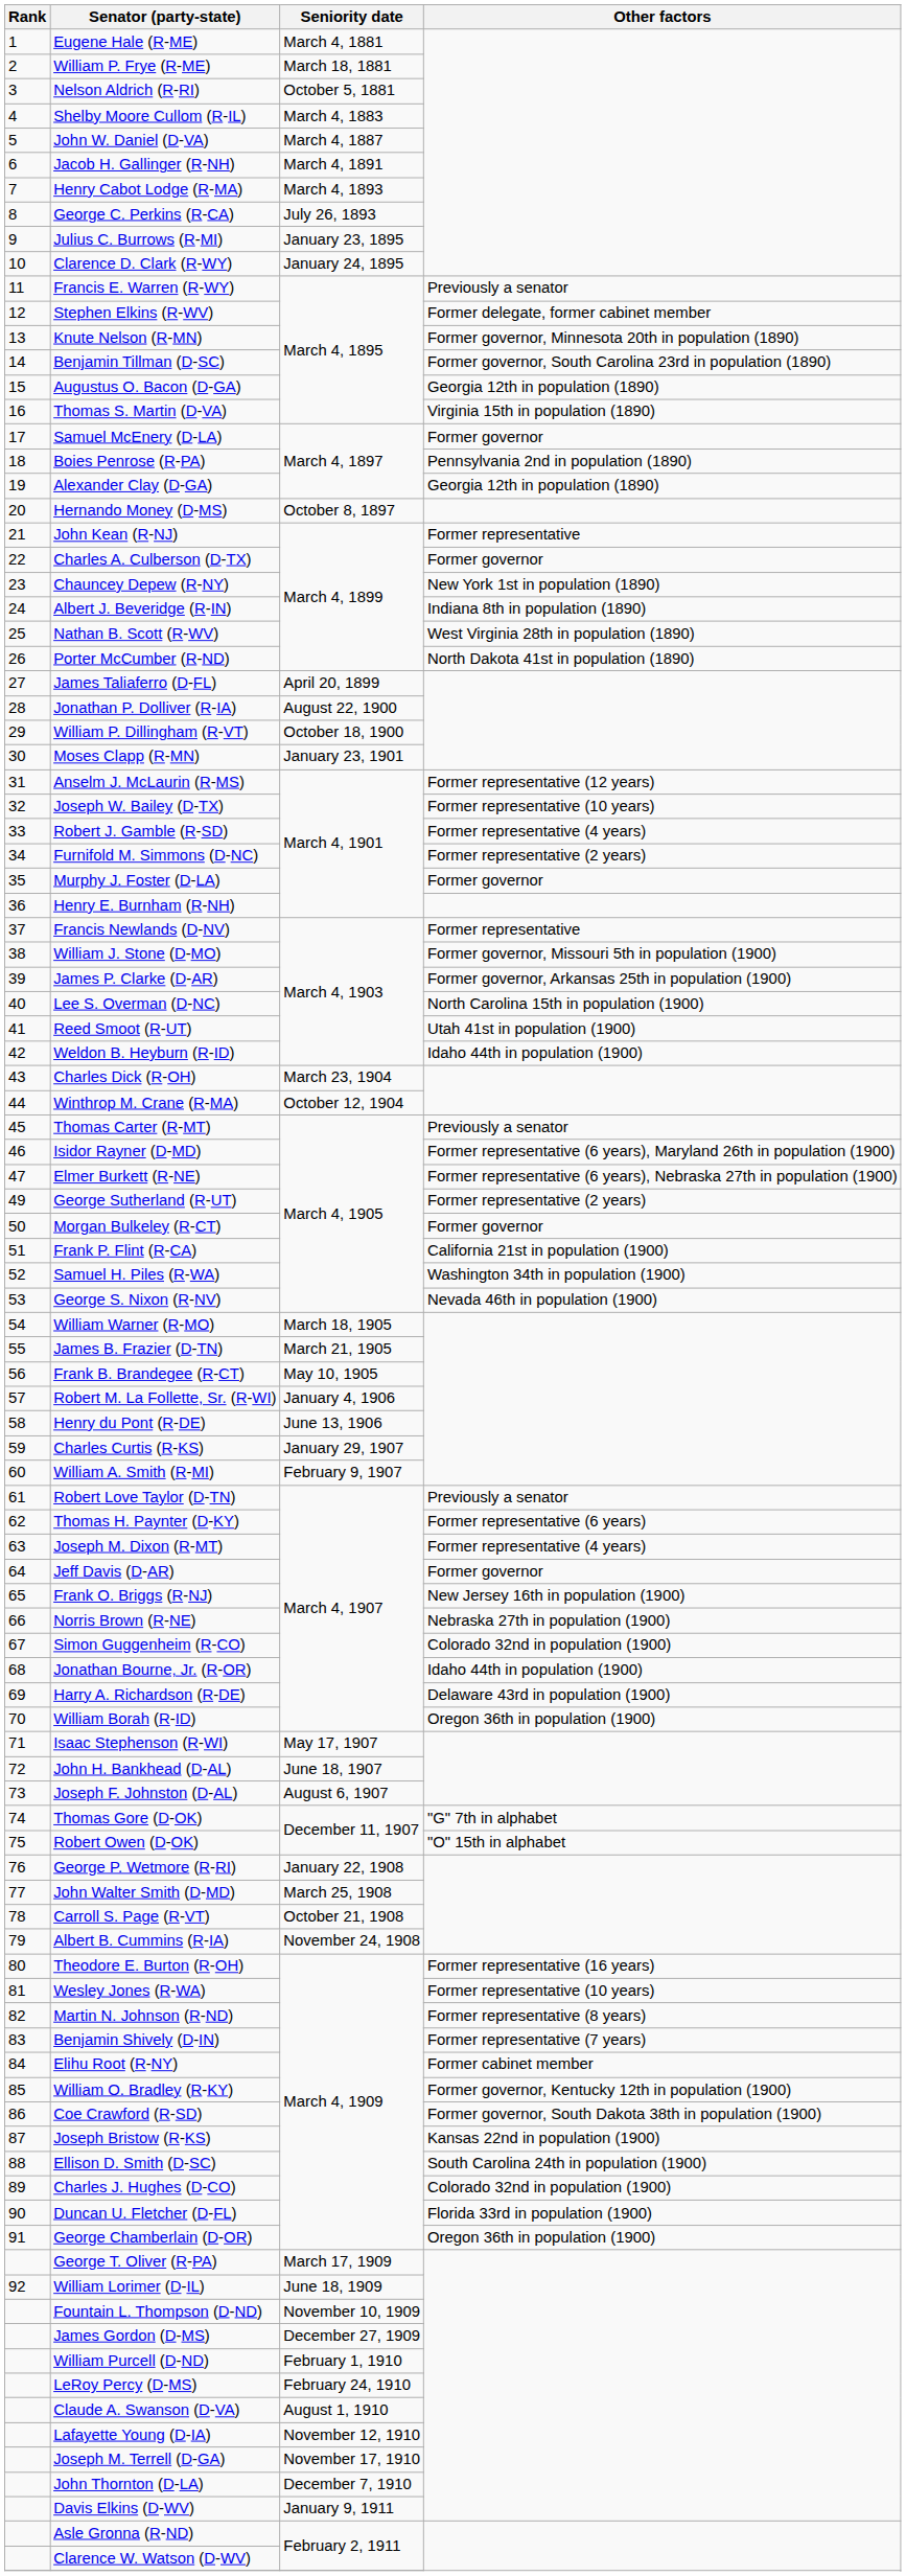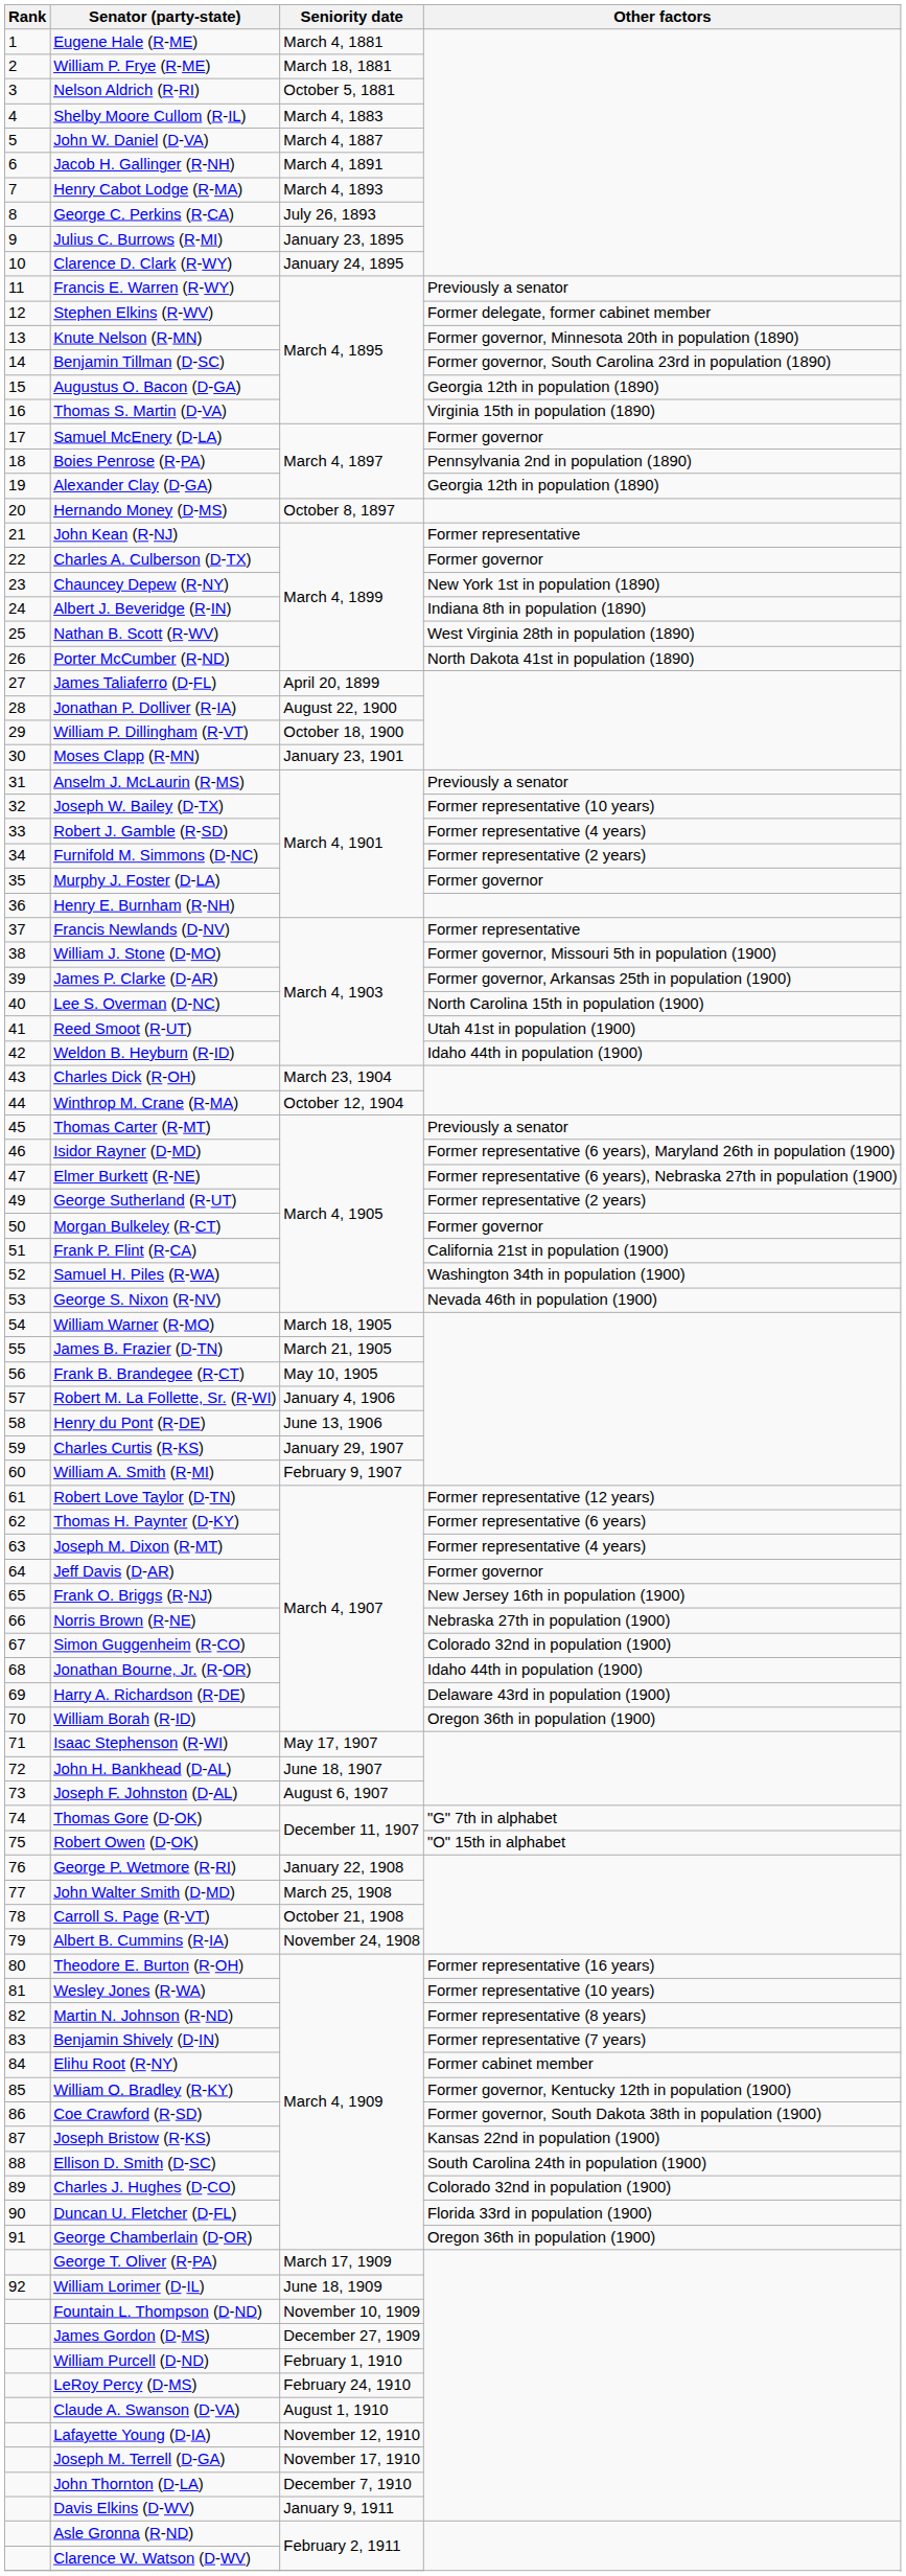 <table class=wikitable>
 <tr valign=bottom>
 <th>Rank</th>
 <th>Senator (party-state)</th>
 <th>Seniority date</th>
 <th>Other factors</th>
 </tr>
 <tr>
 <td>1</td>
 <td><a href='#'>Eugene Hale</a> (<a href='#'>R</a>-<a href='#'>ME</a>)</td>
 <td>March 4, 1881</td>
 <td rowspan=10></td>
 </tr>
 <tr>
 <td>2</td>
 <td><a href='#'>William P. Frye</a> (<a href='#'>R</a>-<a href='#'>ME</a>)</td>
 <td>March 18, 1881</td>
 </tr>
 <tr>
 <td>3</td>
 <td><a href='#'>Nelson Aldrich</a> (<a href='#'>R</a>-<a href='#'>RI</a>)</td>
 <td>October 5, 1881</td>
 </tr>
 <tr>
 <td>4</td>
 <td><a href='#'>Shelby Moore Cullom</a> (<a href='#'>R</a>-<a href='#'>IL</a>)</td>
 <td>March 4, 1883</td>
 </tr>
 <tr>
 <td>5</td>
 <td><a href='#'>John W. Daniel</a> (<a href='#'>D</a>-<a href='#'>VA</a>)</td>
 <td>March 4, 1887</td>
 </tr>
 <tr>
 <td>6</td>
 <td><a href='#'>Jacob H. Gallinger</a> (<a href='#'>R</a>-<a href='#'>NH</a>)</td>
 <td>March 4, 1891</td>
 </tr>
 <tr>
 <td>7</td>
 <td><a href='#'>Henry Cabot Lodge</a> (<a href='#'>R</a>-<a href='#'>MA</a>)</td>
 <td>March 4, 1893</td>
 </tr>
 <tr>
 <td>8</td>
 <td><a href='#'>George C. Perkins</a> (<a href='#'>R</a>-<a href='#'>CA</a>)</td>
 <td>July 26, 1893</td>
 </tr>
 <tr>
 <td>9</td>
 <td><a href='#'>Julius C. Burrows</a> (<a href='#'>R</a>-<a href='#'>MI</a>)</td>
 <td>January 23, 1895</td>
 </tr>
 <tr>
 <td>10</td>
 <td><a href='#'>Clarence D. Clark</a> (<a href='#'>R</a>-<a href='#'>WY</a>)</td>
 <td>January 24, 1895</td>
 </tr>
 <tr>
 <td>11</td>
 <td><a href='#'>Francis E. Warren</a> (<a href='#'>R</a>-<a href='#'>WY</a>)</td>
 <td rowspan=6>March 4, 1895</td>
 <td>Previously a senator</td>
 </tr>
 <tr>
 <td>12</td>
 <td><a href='#'>Stephen Elkins</a> (<a href='#'>R</a>-<a href='#'>WV</a>)</td>
 <td>Former delegate, former cabinet member</td>
 </tr>
 <tr>
 <td>13</td>
 <td><a href='#'>Knute Nelson</a> (<a href='#'>R</a>-<a href='#'>MN</a>)</td>
 <td>Former governor, Minnesota 20th in population (1890)</td>
 </tr>
 <tr>
 <td>14</td>
 <td><a href='#'>Benjamin Tillman</a> (<a href='#'>D</a>-<a href='#'>SC</a>)</td>
 <td>Former governor, South Carolina 23rd in population (1890)</td>
 </tr>
 <tr>
 <td>15</td>
 <td><a href='#'>Augustus O. Bacon</a> (<a href='#'>D</a>-<a href='#'>GA</a>)</td>
 <td>Georgia 12th in population (1890)</td>
 </tr>
 <tr>
 <td>16</td>
 <td><a href='#'>Thomas S. Martin</a> (<a href='#'>D</a>-<a href='#'>VA</a>)</td>
 <td>Virginia 15th in population (1890)</td>
 </tr>
 <tr>
 <td>17</td>
 <td><a href='#'>Samuel McEnery</a> (<a href='#'>D</a>-<a href='#'>LA</a>)</td>
 <td rowspan=3>March 4, 1897</td>
 <td>Former governor</td>
 </tr>
 <tr>
 <td>18</td>
 <td><a href='#'>Boies Penrose</a> (<a href='#'>R</a>-<a href='#'>PA</a>)</td>
 <td>Pennsylvania 2nd in population (1890)</td>
 </tr>
 <tr>
 <td>19</td>
 <td><a href='#'>Alexander Clay</a> (<a href='#'>D</a>-<a href='#'>GA</a>)</td>
 <td>Georgia 12th in population (1890)</td>
 </tr>
 <tr>
 <td>20</td>
 <td><a href='#'>Hernando Money</a> (<a href='#'>D</a>-<a href='#'>MS</a>)</td>
 <td>October 8, 1897</td>
 <td></td>
 </tr>
 <tr>
 <td>21</td>
 <td><a href='#'>John Kean</a> (<a href='#'>R</a>-<a href='#'>NJ</a>)</td>
 <td rowspan=6>March 4, 1899</td>
 <td>Former representative</td>
 </tr>
 <tr>
 <td>22</td>
 <td><a href='#'>Charles A. Culberson</a> (<a href='#'>D</a>-<a href='#'>TX</a>)</td>
 <td>Former governor</td>
 </tr>
 <tr>
 <td>23</td>
 <td><a href='#'>Chauncey Depew</a> (<a href='#'>R</a>-<a href='#'>NY</a>)</td>
 <td>New York 1st in population (1890)</td>
 </tr>
 <tr>
 <td>24</td>
 <td><a href='#'>Albert J. Beveridge</a> (<a href='#'>R</a>-<a href='#'>IN</a>)</td>
 <td>Indiana 8th in population (1890)</td>
 </tr>
 <tr>
 <td>25</td>
 <td><a href='#'>Nathan B. Scott</a> (<a href='#'>R</a>-<a href='#'>WV</a>)</td>
 <td>West Virginia 28th in population (1890)</td>
 </tr>
 <tr>
 <td>26</td>
 <td><a href='#'>Porter McCumber</a> (<a href='#'>R</a>-<a href='#'>ND</a>)</td>
 <td>North Dakota 41st in population (1890)</td>
 </tr>
 <tr>
 <td>27</td>
 <td><a href='#'>James Taliaferro</a> (<a href='#'>D</a>-<a href='#'>FL</a>)</td>
 <td>April 20, 1899</td>
 <td rowspan=4></td>
 </tr>
 <tr>
 <td>28</td>
 <td><a href='#'>Jonathan P. Dolliver</a> (<a href='#'>R</a>-<a href='#'>IA</a>)</td>
 <td>August 22, 1900</td>
 </tr>
 <tr>
 <td>29</td>
 <td><a href='#'>William P. Dillingham</a> (<a href='#'>R</a>-<a href='#'>VT</a>)</td>
 <td>October 18, 1900</td>
 </tr>
 <tr>
 <td>30</td>
 <td><a href='#'>Moses Clapp</a> (<a href='#'>R</a>-<a href='#'>MN</a>)</td>
 <td>January 23, 1901</td>
 </tr>
 <tr>
 <td>31</td>
 <td><a href='#'>Anselm J. McLaurin</a> (<a href='#'>R</a>-<a href='#'>MS</a>)</td>
 <td rowspan=6>March 4, 1901</td>
-<td>Former representative (12 years)</td>
+<td>Previously a senator</td>
 </tr>
 <tr>
 <td>32</td>
 <td><a href='#'>Joseph W. Bailey</a> (<a href='#'>D</a>-<a href='#'>TX</a>)</td>
 <td>Former representative (10 years)</td>
 </tr>
 <tr>
 <td>33</td>
 <td><a href='#'>Robert J. Gamble</a> (<a href='#'>R</a>-<a href='#'>SD</a>)</td>
 <td>Former representative (4 years)</td>
 </tr>
 <tr>
 <td>34</td>
 <td><a href='#'>Furnifold M. Simmons</a> (<a href='#'>D</a>-<a href='#'>NC</a>)</td>
 <td>Former representative (2 years)</td>
 </tr>
 <tr>
 <td>35</td>
 <td><a href='#'>Murphy J. Foster</a> (<a href='#'>D</a>-<a href='#'>LA</a>)</td>
 <td>Former governor</td>
 </tr>
 <tr>
 <td>36</td>
 <td><a href='#'>Henry E. Burnham</a> (<a href='#'>R</a>-<a href='#'>NH</a>)</td>
 <td></td>
 </tr>
 <tr>
 <td>37</td>
 <td><a href='#'>Francis Newlands</a> (<a href='#'>D</a>-<a href='#'>NV</a>)</td>
 <td rowspan=6>March 4, 1903</td>
 <td>Former representative</td>
 </tr>
 <tr>
 <td>38</td>
 <td><a href='#'>William J. Stone</a> (<a href='#'>D</a>-<a href='#'>MO</a>)</td>
 <td>Former governor, Missouri 5th in population (1900)</td>
 </tr>
 <tr>
 <td>39</td>
 <td><a href='#'>James P. Clarke</a> (<a href='#'>D</a>-<a href='#'>AR</a>)</td>
 <td>Former governor, Arkansas 25th in population (1900)</td>
 </tr>
 <tr>
 <td>40</td>
 <td><a href='#'>Lee S. Overman</a> (<a href='#'>D</a>-<a href='#'>NC</a>)</td>
 <td>North Carolina 15th in population (1900)</td>
 </tr>
 <tr>
 <td>41</td>
 <td><a href='#'>Reed Smoot</a> (<a href='#'>R</a>-<a href='#'>UT</a>)</td>
 <td>Utah 41st in population (1900)</td>
 </tr>
 <tr>
 <td>42</td>
 <td><a href='#'>Weldon B. Heyburn</a> (<a href='#'>R</a>-<a href='#'>ID</a>)</td>
 <td>Idaho 44th in population (1900)</td>
 </tr>
 <tr>
 <td>43</td>
 <td><a href='#'>Charles Dick</a> (<a href='#'>R</a>-<a href='#'>OH</a>)</td>
 <td>March 23, 1904</td>
 <td rowspan=2></td>
 </tr>
 <tr>
 <td>44</td>
 <td><a href='#'>Winthrop M. Crane</a> (<a href='#'>R</a>-<a href='#'>MA</a>)</td>
 <td>October 12, 1904</td>
 </tr>
 <tr>
 <td>45</td>
 <td><a href='#'>Thomas Carter</a> (<a href='#'>R</a>-<a href='#'>MT</a>)</td>
 <td rowspan=8>March 4, 1905</td>
 <td>Previously a senator</td>
 </tr>
 <tr>
 <td>46</td>
 <td><a href='#'>Isidor Rayner</a> (<a href='#'>D</a>-<a href='#'>MD</a>)</td>
 <td>Former representative (6 years), Maryland 26th in population (1900)</td>
 </tr>
 <tr>
 <td>47</td>
 <td><a href='#'>Elmer Burkett</a> (<a href='#'>R</a>-<a href='#'>NE</a>)</td>
 <td>Former representative (6 years), Nebraska 27th in population (1900)</td>
 </tr>
 <tr>
 <td>49</td>
 <td><a href='#'>George Sutherland</a> (<a href='#'>R</a>-<a href='#'>UT</a>)</td>
 <td>Former representative (2 years)</td>
 </tr>
 <tr>
 <td>50</td>
 <td><a href='#'>Morgan Bulkeley</a> (<a href='#'>R</a>-<a href='#'>CT</a>)</td>
 <td>Former governor</td>
 </tr>
 <tr>
 <td>51</td>
 <td><a href='#'>Frank P. Flint</a> (<a href='#'>R</a>-<a href='#'>CA</a>)</td>
 <td>California 21st in population (1900)</td>
 </tr>
 <tr>
 <td>52</td>
 <td><a href='#'>Samuel H. Piles</a> (<a href='#'>R</a>-<a href='#'>WA</a>)</td>
 <td>Washington 34th in population (1900)</td>
 </tr>
 <tr>
 <td>53</td>
 <td><a href='#'>George S. Nixon</a> (<a href='#'>R</a>-<a href='#'>NV</a>)</td>
 <td>Nevada 46th in population (1900)</td>
 </tr>
 <tr>
 <td>54</td>
 <td><a href='#'>William Warner</a> (<a href='#'>R</a>-<a href='#'>MO</a>)</td>
 <td>March 18, 1905</td>
 <td rowspan=7></td>
 </tr>
 <tr>
 <td>55</td>
 <td><a href='#'>James B. Frazier</a> (<a href='#'>D</a>-<a href='#'>TN</a>)</td>
 <td>March 21, 1905</td>
 </tr>
 <tr>
 <td>56</td>
 <td><a href='#'>Frank B. Brandegee</a> (<a href='#'>R</a>-<a href='#'>CT</a>)</td>
 <td>May 10, 1905</td>
 </tr>
 <tr>
 <td>57</td>
 <td><a href='#'>Robert M. La Follette, Sr.</a> (<a href='#'>R</a>-<a href='#'>WI</a>)</td>
 <td>January 4, 1906</td>
 </tr>
 <tr>
 <td>58</td>
 <td><a href='#'>Henry du Pont</a> (<a href='#'>R</a>-<a href='#'>DE</a>)</td>
 <td>June 13, 1906</td>
 </tr>
 <tr>
 <td>59</td>
 <td><a href='#'>Charles Curtis</a> (<a href='#'>R</a>-<a href='#'>KS</a>)</td>
 <td>January 29, 1907</td>
 </tr>
 <tr>
 <td>60</td>
 <td><a href='#'>William A. Smith</a> (<a href='#'>R</a>-<a href='#'>MI</a>)</td>
 <td>February 9, 1907</td>
 </tr>
 <tr>
 <td>61</td>
 <td><a href='#'>Robert Love Taylor</a> (<a href='#'>D</a>-<a href='#'>TN</a>)</td>
 <td rowspan=10>March 4, 1907</td>
-<td>Previously a senator</td>
+<td>Former representative (12 years)</td>
 </tr>
 <tr>
 <td>62</td>
 <td><a href='#'>Thomas H. Paynter</a> (<a href='#'>D</a>-<a href='#'>KY</a>)</td>
 <td>Former representative (6 years)</td>
 </tr>
 <tr>
 <td>63</td>
 <td><a href='#'>Joseph M. Dixon</a> (<a href='#'>R</a>-<a href='#'>MT</a>)</td>
 <td>Former representative (4 years)</td>
 </tr>
 <tr>
 <td>64</td>
 <td><a href='#'>Jeff Davis</a> (<a href='#'>D</a>-<a href='#'>AR</a>)</td>
 <td>Former governor</td>
 </tr>
 <tr>
 <td>65</td>
 <td><a href='#'>Frank O. Briggs</a> (<a href='#'>R</a>-<a href='#'>NJ</a>)</td>
 <td>New Jersey 16th in population (1900)</td>
 </tr>
 <tr>
 <td>66</td>
 <td><a href='#'>Norris Brown</a> (<a href='#'>R</a>-<a href='#'>NE</a>)</td>
 <td>Nebraska 27th in population (1900)</td>
 </tr>
 <tr>
 <td>67</td>
 <td><a href='#'>Simon Guggenheim</a> (<a href='#'>R</a>-<a href='#'>CO</a>)</td>
 <td>Colorado 32nd in population (1900)</td>
 </tr>
 <tr>
 <td>68</td>
 <td><a href='#'>Jonathan Bourne, Jr.</a> (<a href='#'>R</a>-<a href='#'>OR</a>)</td>
 <td>Idaho 44th in population (1900)</td>
 </tr>
 <tr>
 <td>69</td>
 <td><a href='#'>Harry A. Richardson</a> (<a href='#'>R</a>-<a href='#'>DE</a>)</td>
 <td>Delaware 43rd in population (1900)</td>
 </tr>
 <tr>
 <td>70</td>
 <td><a href='#'>William Borah</a> (<a href='#'>R</a>-<a href='#'>ID</a>)</td>
 <td>Oregon 36th in population (1900)</td>
 </tr>
 <tr>
 <td>71</td>
 <td><a href='#'>Isaac Stephenson</a> (<a href='#'>R</a>-<a href='#'>WI</a>)</td>
 <td>May 17, 1907</td>
 <td rowspan=3></td>
 </tr>
 <tr>
 <td>72</td>
 <td><a href='#'>John H. Bankhead</a> (<a href='#'>D</a>-<a href='#'>AL</a>)</td>
 <td>June 18, 1907</td>
 </tr>
 <tr>
 <td>73</td>
 <td><a href='#'>Joseph F. Johnston</a> (<a href='#'>D</a>-<a href='#'>AL</a>)</td>
 <td>August 6, 1907</td>
 </tr>
 <tr>
 <td>74</td>
 <td><a href='#'>Thomas Gore</a> (<a href='#'>D</a>-<a href='#'>OK</a>)</td>
 <td rowspan=2>December 11, 1907</td>
 <td>"G" 7th in alphabet</td>
 </tr>
 <tr>
 <td>75</td>
 <td><a href='#'>Robert Owen</a> (<a href='#'>D</a>-<a href='#'>OK</a>)</td>
 <td>"O" 15th in alphabet</td>
 </tr>
 <tr>
 <td>76</td>
 <td><a href='#'>George P. Wetmore</a> (<a href='#'>R</a>-<a href='#'>RI</a>)</td>
 <td>January 22, 1908</td>
 <td rowspan=4></td>
 </tr>
 <tr>
 <td>77</td>
 <td><a href='#'>John Walter Smith</a> (<a href='#'>D</a>-<a href='#'>MD</a>)</td>
 <td>March 25, 1908</td>
 </tr>
 <tr>
 <td>78</td>
 <td><a href='#'>Carroll S. Page</a> (<a href='#'>R</a>-<a href='#'>VT</a>)</td>
 <td>October 21, 1908</td>
 </tr>
 <tr>
 <td>79</td>
 <td><a href='#'>Albert B. Cummins</a> (<a href='#'>R</a>-<a href='#'>IA</a>)</td>
 <td>November 24, 1908</td>
 </tr>
 <tr>
 <td>80</td>
 <td><a href='#'>Theodore E. Burton</a> (<a href='#'>R</a>-<a href='#'>OH</a>)</td>
 <td rowspan=12>March 4, 1909</td>
 <td>Former representative (16 years)</td>
 </tr>
 <tr>
 <td>81</td>
 <td><a href='#'>Wesley Jones</a> (<a href='#'>R</a>-<a href='#'>WA</a>)</td>
 <td>Former representative (10 years)</td>
 </tr>
 <tr>
 <td>82</td>
 <td><a href='#'>Martin N. Johnson</a> (<a href='#'>R</a>-<a href='#'>ND</a>)</td>
 <td>Former representative (8 years)</td>
 </tr>
 <tr>
 <td>83</td>
 <td><a href='#'>Benjamin Shively</a> (<a href='#'>D</a>-<a href='#'>IN</a>)</td>
 <td>Former representative (7 years)</td>
 </tr>
 <tr>
 <td>84</td>
 <td><a href='#'>Elihu Root</a> (<a href='#'>R</a>-<a href='#'>NY</a>)</td>
 <td>Former cabinet member</td>
 </tr>
 <tr>
 <td>85</td>
 <td><a href='#'>William O. Bradley</a> (<a href='#'>R</a>-<a href='#'>KY</a>)</td>
 <td>Former governor, Kentucky 12th in population (1900)</td>
 </tr>
 <tr>
 <td>86</td>
 <td><a href='#'>Coe Crawford</a> (<a href='#'>R</a>-<a href='#'>SD</a>)</td>
 <td>Former governor, South Dakota 38th in population (1900)</td>
 </tr>
 <tr>
 <td>87</td>
 <td><a href='#'>Joseph Bristow</a> (<a href='#'>R</a>-<a href='#'>KS</a>)</td>
 <td>Kansas 22nd in population (1900)</td>
 </tr>
 <tr>
 <td>88</td>
 <td><a href='#'>Ellison D. Smith</a> (<a href='#'>D</a>-<a href='#'>SC</a>)</td>
 <td>South Carolina 24th in population (1900)</td>
 </tr>
 <tr>
 <td>89</td>
 <td><a href='#'>Charles J. Hughes</a> (<a href='#'>D</a>-<a href='#'>CO</a>)</td>
 <td>Colorado 32nd in population (1900)</td>
 </tr>
 <tr>
 <td>90</td>
 <td><a href='#'>Duncan U. Fletcher</a> (<a href='#'>D</a>-<a href='#'>FL</a>)</td>
 <td>Florida 33rd in population (1900)</td>
 </tr>
 <tr>
 <td>91</td>
 <td><a href='#'>George Chamberlain</a> (<a href='#'>D</a>-<a href='#'>OR</a>)</td>
 <td>Oregon 36th in population (1900)</td>
 </tr>
 <tr>
 <td></td>
 <td><a href='#'>George T. Oliver</a> (<a href='#'>R</a>-<a href='#'>PA</a>)</td>
 <td>March 17, 1909</td>
 <td rowspan=11></td>
 </tr>
 <tr>
 <td>92</td>
 <td><a href='#'>William Lorimer</a> (<a href='#'>D</a>-<a href='#'>IL</a>)</td>
 <td>June 18, 1909</td>
 </tr>
 <tr>
 <td></td>
 <td><a href='#'>Fountain L. Thompson</a> (<a href='#'>D</a>-<a href='#'>ND</a>)</td>
 <td>November 10, 1909</td>
 </tr>
 <tr>
 <td></td>
 <td><a href='#'>James Gordon</a> (<a href='#'>D</a>-<a href='#'>MS</a>)</td>
 <td>December 27, 1909</td>
 </tr>
 <tr>
 <td></td>
 <td><a href='#'>William Purcell</a> (<a href='#'>D</a>-<a href='#'>ND</a>)</td>
 <td>February 1, 1910</td>
 </tr>
 <tr>
 <td></td>
 <td><a href='#'>LeRoy Percy</a> (<a href='#'>D</a>-<a href='#'>MS</a>)</td>
 <td>February 24, 1910</td>
 </tr>
 <tr>
 <td></td>
 <td><a href='#'>Claude A. Swanson</a> (<a href='#'>D</a>-<a href='#'>VA</a>)</td>
 <td>August 1, 1910</td>
 </tr>
 <tr>
 <td></td>
 <td><a href='#'>Lafayette Young</a> (<a href='#'>D</a>-<a href='#'>IA</a>)</td>
 <td>November 12, 1910</td>
 </tr>
 <tr>
 <td></td>
 <td><a href='#'>Joseph M. Terrell</a> (<a href='#'>D</a>-<a href='#'>GA</a>)</td>
 <td>November 17, 1910</td>
 </tr>
 <tr>
 <td></td>
 <td><a href='#'>John Thornton</a> (<a href='#'>D</a>-<a href='#'>LA</a>)</td>
 <td>December 7, 1910</td>
 </tr>
 <tr>
 <td></td>
 <td><a href='#'>Davis Elkins</a> (<a href='#'>D</a>-<a href='#'>WV</a>)</td>
 <td>January 9, 1911</td>
 </tr>
 <tr>
 <td></td>
 <td><a href='#'>Asle Gronna</a> (<a href='#'>R</a>-<a href='#'>ND</a>)</td>
 <td rowspan=2>February 2, 1911</td>
 </tr>
 <tr>
 <td></td>
 <td><a href='#'>Clarence W. Watson</a> (<a href='#'>D</a>-<a href='#'>WV</a>)</td>
 </tr>
 <tr>
 </tr>
 </table>
